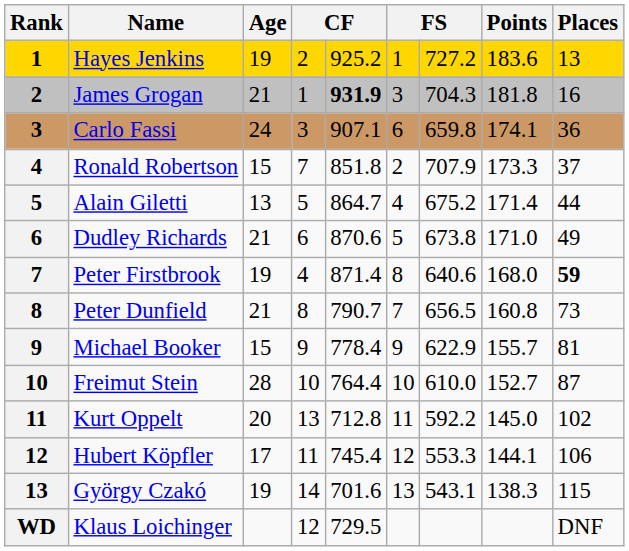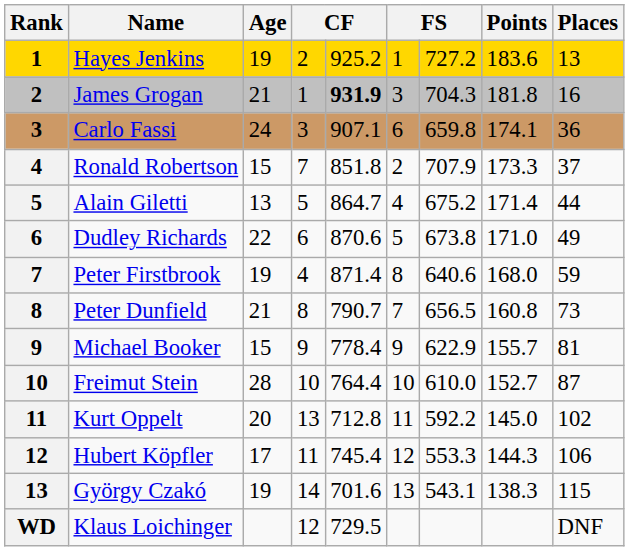 <table class="wikitable">
 <tr>
 <th>Rank</th>
 <th>Name</th>
 <th>Age</th>
 <th colspan=2>CF</th>
 <th colspan=2>FS</th>
 <th>Points</th>
 <th>Places</th>
 </tr>
 <tr bgcolor=gold>
 <td align=center><strong>1</strong></td>
 <td> <a href='#'>Hayes Jenkins</a></td>
 <td>19</td>
 <td>2</td>
 <td>925.2</td>
 <td>1</td>
 <td>727.2</td>
 <td>183.6</td>
 <td>13</td>
 </tr>
 <tr bgcolor=silver>
 <td align=center><strong>2</strong></td>
 <td> <a href='#'>James Grogan</a></td>
 <td>21</td>
 <td>1</td>
 <td><strong>931.9</strong></td>
 <td>3</td>
 <td>704.3</td>
 <td>181.8</td>
 <td>16</td>
 </tr>
 <tr bgcolor=cc9966>
 <td align=center><strong>3</strong></td>
 <td> <a href='#'>Carlo Fassi</a></td>
 <td>24</td>
 <td>3</td>
 <td>907.1</td>
 <td>6</td>
 <td>659.8</td>
 <td>174.1</td>
 <td>36</td>
 </tr>
 <tr>
 <th>4</th>
 <td> <a href='#'>Ronald Robertson</a></td>
 <td>15</td>
 <td>7</td>
 <td>851.8</td>
 <td>2</td>
 <td>707.9</td>
 <td>173.3</td>
 <td>37</td>
 </tr>
 <tr>
 <th>5</th>
 <td> <a href='#'>Alain Giletti</a></td>
 <td>13</td>
 <td>5</td>
 <td>864.7</td>
 <td>4</td>
 <td>675.2</td>
 <td>171.4</td>
 <td>44</td>
 </tr>
 <tr>
 <th>6</th>
 <td> <a href='#'>Dudley Richards</a></td>
-<td>21</td>
+<td>22</td>
 <td>6</td>
 <td>870.6</td>
 <td>5</td>
 <td>673.8</td>
 <td>171.0</td>
 <td>49</td>
 </tr>
 <tr>
 <th>7</th>
 <td> <a href='#'>Peter Firstbrook</a></td>
 <td>19</td>
 <td>4</td>
 <td>871.4</td>
 <td>8</td>
 <td>640.6</td>
 <td>168.0</td>
-<td><strong>59</strong></td>
+<td>59</td>
 </tr>
 <tr>
 <th>8</th>
 <td> <a href='#'>Peter Dunfield</a></td>
 <td>21</td>
 <td>8</td>
 <td>790.7</td>
 <td>7</td>
 <td>656.5</td>
 <td>160.8</td>
 <td>73</td>
 </tr>
 <tr>
 <th>9</th>
 <td> <a href='#'>Michael Booker</a></td>
 <td>15</td>
 <td>9</td>
 <td>778.4</td>
 <td>9</td>
 <td>622.9</td>
 <td>155.7</td>
 <td>81</td>
 </tr>
 <tr>
 <th>10</th>
 <td> <a href='#'>Freimut Stein</a></td>
 <td>28</td>
 <td>10</td>
 <td>764.4</td>
 <td>10</td>
 <td>610.0</td>
 <td>152.7</td>
 <td>87</td>
 </tr>
 <tr>
 <th>11</th>
 <td> <a href='#'>Kurt Oppelt</a></td>
 <td>20</td>
 <td>13</td>
 <td>712.8</td>
 <td>11</td>
 <td>592.2</td>
 <td>145.0</td>
 <td>102</td>
 </tr>
 <tr>
 <th>12</th>
 <td> <a href='#'>Hubert Köpfler</a></td>
 <td>17</td>
 <td>11</td>
 <td>745.4</td>
 <td>12</td>
 <td>553.3</td>
-<td>144.1</td>
+<td>144.3</td>
 <td>106</td>
 </tr>
 <tr>
 <th>13</th>
 <td> <a href='#'>György Czakó</a></td>
 <td>19</td>
 <td>14</td>
 <td>701.6</td>
 <td>13</td>
 <td>543.1</td>
 <td>138.3</td>
 <td>115</td>
 </tr>
 <tr>
 <th>WD</th>
 <td> <a href='#'>Klaus Loichinger</a></td>
 <td></td>
 <td>12</td>
 <td>729.5</td>
 <td></td>
 <td></td>
 <td></td>
 <td>DNF</td>
 </tr>
 </table>
